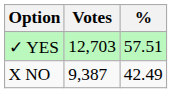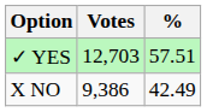 <table class="wikitable">
 <tr>
 <th>Option</th>
 <th>Votes</th>
 <th>%</th>
 </tr>
 <tr>
 <td style=background:#bbf8be>✓ YES</td>
 <td style=background:#bbf8be>12,703</td>
 <td style=background:#bbf8be>57.51</td>
 </tr>
 <tr>
 <td>X NO</td>
-<td>9,387</td>
+<td>9,386</td>
 <td>42.49</td>
 </tr>
 </table>
